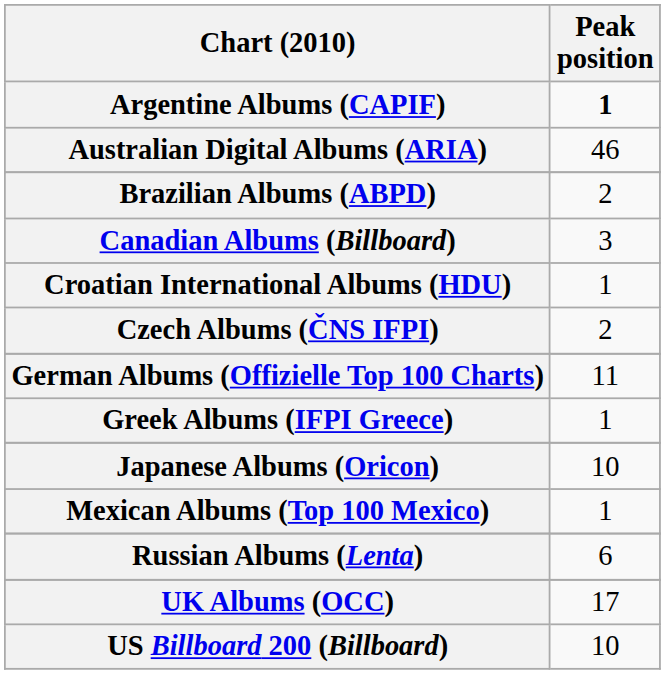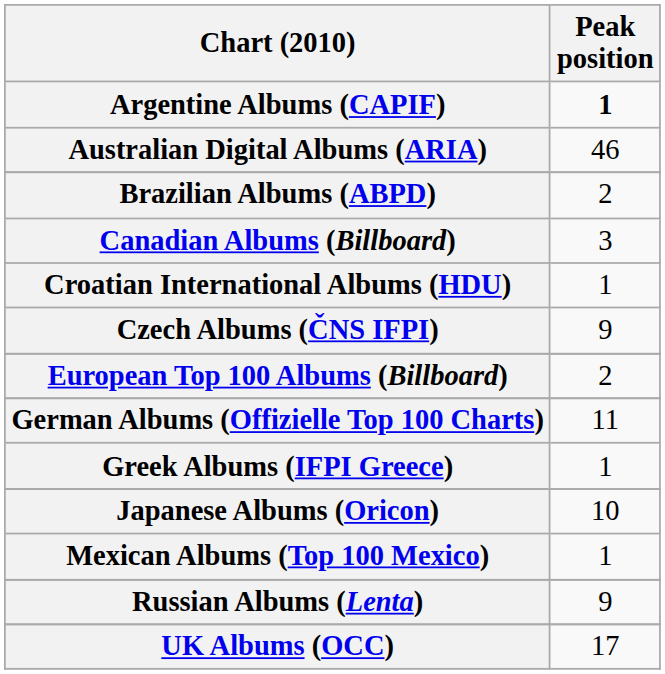 <table class="wikitable sortable plainrowheaders" style="text-align:center">
 <tr>
 <th>Chart (2010)</th>
 <th>Peak<br>position</th>
 </tr>
 <tr>
 <th scope="row">Argentine Albums (<a href='#'>CAPIF</a>)</th>
 <td><strong>1</strong></td>
 </tr>
 <tr>
 <th scope="row">Australian Digital Albums (<a href='#'>ARIA</a>)</th>
 <td>46</td>
 </tr>
 <tr>
 </tr>
 <tr>
 </tr>
 <tr>
 </tr>
 <tr>
 <th scope="row">Brazilian Albums (<a href='#'>ABPD</a>)</th>
 <td style="text-align:center;">2</td>
 </tr>
 <tr>
 <th scope="row"><a href='#'>Canadian Albums</a> (<em>Billboard</em>)</th>
 <td style="text-align:center;">3</td>
 </tr>
 <tr>
 <th scope="row">Croatian International Albums (<a href='#'>HDU</a>)</th>
 <td>1</td>
 </tr>
 <tr>
 <th scope="row">Czech Albums (<a href='#'>ČNS IFPI</a>)</th>
-<td style="text-align:center;">2</td>
+<td style="text-align:center;">9</td>
 </tr>
 <tr>
 </tr>
 <tr>
+</tr>
+<tr>
+<th scope="row"><a href='#'>European Top 100 Albums</a> (<em>Billboard</em>)</th>
+<td style="text-align:center;">2</td>
 </tr>
 <tr>
 </tr>
 <tr>
 </tr>
 <tr>
 <th scope="row">German Albums (<a href='#'>Offizielle Top 100 Charts</a>)</th>
 <td style="text-align:center;">11</td>
 </tr>
 <tr>
 <th scope="row">Greek Albums (<a href='#'>IFPI Greece</a>)</th>
 <td style="text-align:center;">1</td>
 </tr>
 <tr>
 </tr>
 <tr>
 <th scope="row">Japanese Albums (<a href='#'>Oricon</a>)</th>
 <td style="text-align:center;">10</td>
 </tr>
 <tr>
 <th scope="row">Mexican Albums (<a href='#'>Top 100 Mexico</a>)</th>
 <td style="text-align:center;">1</td>
 </tr>
 <tr>
 </tr>
 <tr>
 </tr>
 <tr>
 </tr>
 <tr>
 <th scope="row">Russian Albums (<a href='#'><em>Lenta</em></a>)</th>
-<td>6</td>
+<td>9</td>
 </tr>
 <tr>
 </tr>
 <tr>
 </tr>
 <tr>
 </tr>
 <tr>
 </tr>
 <tr>
 </tr>
 <tr>
 </tr>
 <tr>
 <th scope="row"><a href='#'>UK Albums</a> (<a href='#'>OCC</a>)</th>
 <td style="text-align:center;">17</td>
 </tr>
-<tr>
-<th scope="row">US <a href='#'><em>Billboard</em> 200</a> (<em>Billboard</em>)</th>
-<td style="text-align:center;">10</td>
-</tr>
 </table>
